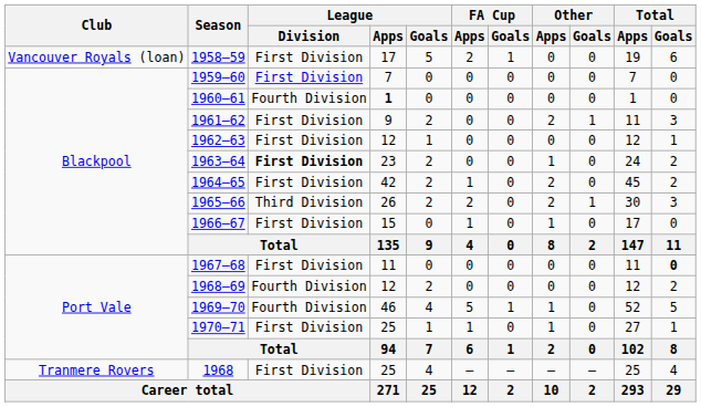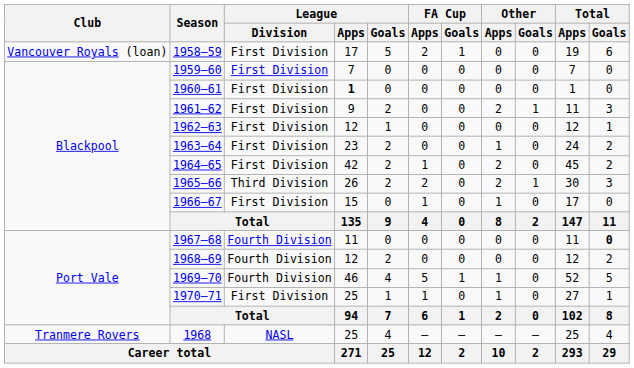 <table class="wikitable" style="text-align: center;">
 <tr>
 <th rowspan="2">Club</th>
 <th rowspan="2">Season</th>
 <th colspan="3">League</th>
 <th colspan="2">FA Cup</th>
 <th colspan="2">Other</th>
 <th colspan="2">Total</th>
 </tr>
 <tr>
 <th>Division</th>
 <th>Apps</th>
 <th>Goals</th>
 <th>Apps</th>
 <th>Goals</th>
 <th>Apps</th>
 <th>Goals</th>
 <th>Apps</th>
 <th>Goals</th>
 </tr>
 <tr>
 <td><a href='#'>Vancouver Royals</a> (loan)</td>
 <td><a href='#'>1958–59</a></td>
 <td>First Division</td>
 <td>17</td>
 <td>5</td>
 <td>2</td>
 <td>1</td>
 <td>0</td>
 <td>0</td>
 <td>19</td>
 <td>6</td>
 </tr>
 <tr>
 <td rowspan="9"><a href='#'>Blackpool</a></td>
 <td><a href='#'>1959–60</a></td>
 <td><a href='#'>First Division</a></td>
 <td>7</td>
 <td>0</td>
 <td>0</td>
 <td>0</td>
 <td>0</td>
 <td>0</td>
 <td>7</td>
 <td>0</td>
 </tr>
 <tr>
 <td><a href='#'>1960–61</a></td>
-<td>Fourth Division</td>
+<td>First Division</td>
 <td><strong>1</strong></td>
 <td>0</td>
 <td>0</td>
 <td>0</td>
 <td>0</td>
 <td>0</td>
 <td>1</td>
 <td>0</td>
 </tr>
 <tr>
 <td><a href='#'>1961–62</a></td>
 <td>First Division</td>
 <td>9</td>
 <td>2</td>
 <td>0</td>
 <td>0</td>
 <td>2</td>
 <td>1</td>
 <td>11</td>
 <td>3</td>
 </tr>
 <tr>
 <td><a href='#'>1962–63</a></td>
 <td>First Division</td>
 <td>12</td>
 <td>1</td>
 <td>0</td>
 <td>0</td>
 <td>0</td>
 <td>0</td>
 <td>12</td>
 <td>1</td>
 </tr>
 <tr>
 <td><a href='#'>1963–64</a></td>
-<td><strong>First Division</strong></td>
+<td>First Division</td>
 <td>23</td>
 <td>2</td>
 <td>0</td>
 <td>0</td>
 <td>1</td>
 <td>0</td>
 <td>24</td>
 <td>2</td>
 </tr>
 <tr>
 <td><a href='#'>1964–65</a></td>
 <td>First Division</td>
 <td>42</td>
 <td>2</td>
 <td>1</td>
 <td>0</td>
 <td>2</td>
 <td>0</td>
 <td>45</td>
 <td>2</td>
 </tr>
 <tr>
 <td><a href='#'>1965–66</a></td>
 <td>Third Division</td>
 <td>26</td>
 <td>2</td>
 <td>2</td>
 <td>0</td>
 <td>2</td>
 <td>1</td>
 <td>30</td>
 <td>3</td>
 </tr>
 <tr>
 <td><a href='#'>1966–67</a></td>
 <td>First Division</td>
 <td>15</td>
 <td>0</td>
 <td>1</td>
 <td>0</td>
 <td>1</td>
 <td>0</td>
 <td>17</td>
 <td>0</td>
 </tr>
 <tr>
 <th colspan="2">Total</th>
 <th>135</th>
 <th>9</th>
 <th>4</th>
 <th>0</th>
 <th>8</th>
 <th>2</th>
 <th>147</th>
 <th>11</th>
 </tr>
 <tr>
 <td rowspan="5"><a href='#'>Port Vale</a></td>
 <td><a href='#'>1967–68</a></td>
-<td>First Division</td>
+<td><a href='#'>Fourth Division</a></td>
 <td>11</td>
 <td>0</td>
 <td>0</td>
 <td>0</td>
 <td>0</td>
 <td>0</td>
 <td>11</td>
 <td><strong>0</strong></td>
 </tr>
 <tr>
 <td><a href='#'>1968–69</a></td>
 <td>Fourth Division</td>
 <td>12</td>
 <td>2</td>
 <td>0</td>
 <td>0</td>
 <td>0</td>
 <td>0</td>
 <td>12</td>
 <td>2</td>
 </tr>
 <tr>
 <td><a href='#'>1969–70</a></td>
 <td>Fourth Division</td>
 <td>46</td>
 <td>4</td>
 <td>5</td>
 <td>1</td>
 <td>1</td>
 <td>0</td>
 <td>52</td>
 <td>5</td>
 </tr>
 <tr>
 <td><a href='#'>1970–71</a></td>
 <td>First Division</td>
 <td>25</td>
 <td>1</td>
 <td>1</td>
 <td>0</td>
 <td>1</td>
 <td>0</td>
 <td>27</td>
 <td>1</td>
 </tr>
 <tr>
 <th colspan="2">Total</th>
 <th>94</th>
 <th>7</th>
 <th>6</th>
 <th>1</th>
 <th>2</th>
 <th>0</th>
 <th>102</th>
 <th>8</th>
 </tr>
 <tr>
 <td><a href='#'>Tranmere Rovers</a></td>
 <td><a href='#'>1968</a></td>
-<td>First Division</td>
+<td><a href='#'>NASL</a></td>
 <td>25</td>
 <td>4</td>
 <td>–</td>
 <td>–</td>
 <td>–</td>
 <td>–</td>
 <td>25</td>
 <td>4</td>
 </tr>
 <tr>
 <th colspan="3">Career total</th>
 <th>271</th>
 <th>25</th>
 <th>12</th>
 <th>2</th>
 <th>10</th>
 <th>2</th>
 <th>293</th>
 <th>29</th>
 </tr>
 </table>
